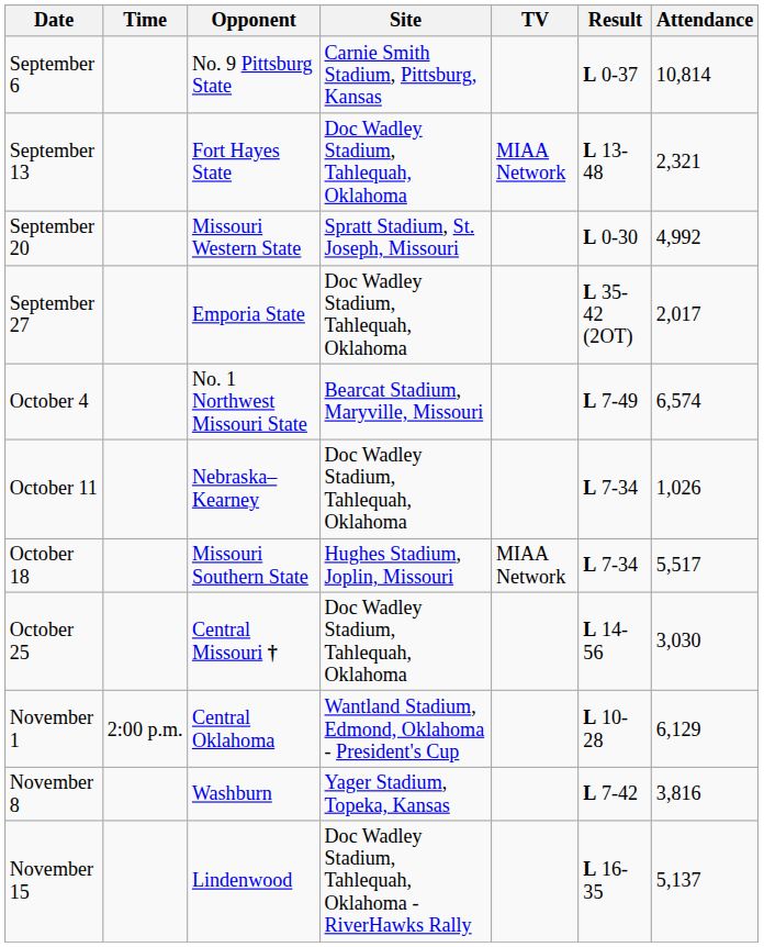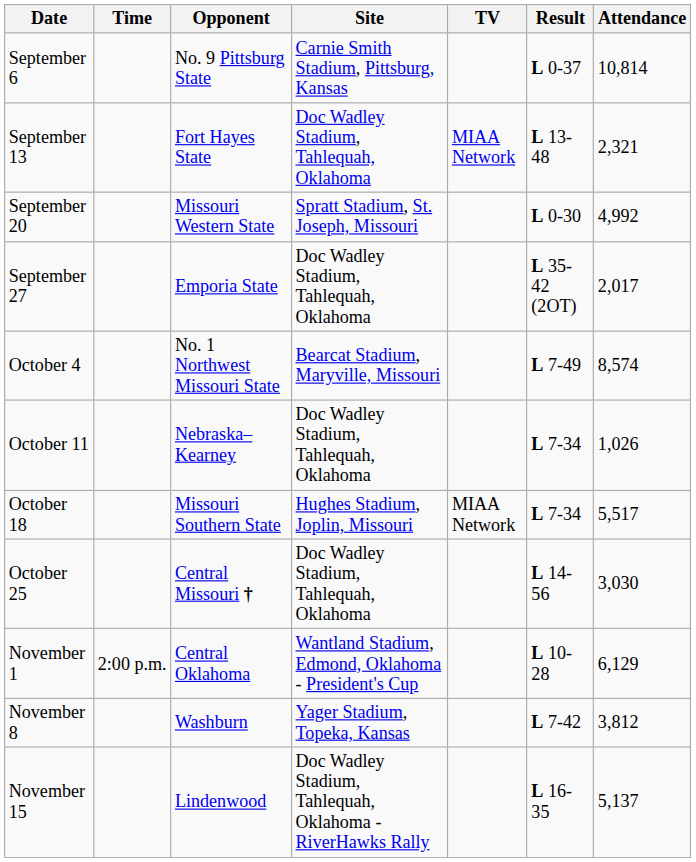 <table class="wikitable">
 <tr>
 <th>Date</th>
 <th>Time</th>
 <th>Opponent</th>
 <th>Site</th>
 <th>TV</th>
 <th>Result</th>
 <th>Attendance</th>
 </tr>
 <tr>
 <td>September 6</td>
 <td></td>
 <td>No. 9 <a href='#'>Pittsburg State</a></td>
 <td><a href='#'>Carnie Smith Stadium</a>, <a href='#'>Pittsburg, Kansas</a></td>
 <td></td>
 <td><strong>L</strong> 0-37</td>
 <td>10,814</td>
 </tr>
 <tr>
 <td>September 13</td>
 <td></td>
 <td><a href='#'>Fort Hayes State</a></td>
 <td><a href='#'>Doc Wadley Stadium</a>, <a href='#'>Tahlequah, Oklahoma</a></td>
 <td><a href='#'>MIAA Network</a></td>
 <td><strong>L</strong> 13-48</td>
 <td>2,321</td>
 </tr>
 <tr>
 <td>September 20</td>
 <td></td>
 <td><a href='#'>Missouri Western State</a></td>
 <td><a href='#'>Spratt Stadium</a>, <a href='#'>St. Joseph, Missouri</a></td>
 <td></td>
 <td><strong>L</strong> 0-30</td>
 <td>4,992</td>
 </tr>
 <tr>
 <td>September 27</td>
 <td></td>
 <td><a href='#'>Emporia State</a></td>
 <td>Doc Wadley Stadium, Tahlequah, Oklahoma</td>
 <td></td>
 <td><strong>L</strong> 35-42 (2OT)</td>
 <td>2,017</td>
 </tr>
 <tr>
 <td>October 4</td>
 <td></td>
 <td>No. 1 <a href='#'>Northwest Missouri State</a></td>
 <td><a href='#'>Bearcat Stadium</a>, <a href='#'>Maryville, Missouri</a></td>
 <td></td>
 <td><strong>L</strong> 7-49</td>
-<td>6,574</td>
+<td>8,574</td>
 </tr>
 <tr>
 <td>October 11</td>
 <td></td>
 <td><a href='#'>Nebraska–Kearney</a></td>
 <td>Doc Wadley Stadium, Tahlequah, Oklahoma</td>
 <td></td>
 <td><strong>L</strong> 7-34</td>
 <td>1,026</td>
 </tr>
 <tr>
 <td>October 18</td>
 <td></td>
 <td><a href='#'>Missouri Southern State</a></td>
 <td><a href='#'>Hughes Stadium</a>, <a href='#'>Joplin, Missouri</a></td>
 <td>MIAA Network</td>
 <td><strong>L</strong> 7-34</td>
 <td>5,517</td>
 </tr>
 <tr>
 <td>October 25</td>
 <td></td>
 <td><a href='#'>Central Missouri</a> <strong>†</strong></td>
 <td>Doc Wadley Stadium, Tahlequah, Oklahoma</td>
 <td></td>
 <td><strong>L</strong> 14-56</td>
 <td>3,030</td>
 </tr>
 <tr>
 <td>November 1</td>
 <td>2:00 p.m.</td>
 <td><a href='#'>Central Oklahoma</a></td>
 <td><a href='#'>Wantland Stadium</a>, <a href='#'>Edmond, Oklahoma</a> - <a href='#'>President's Cup</a></td>
 <td></td>
 <td><strong>L</strong> 10-28</td>
 <td>6,129</td>
 </tr>
 <tr>
 <td>November 8</td>
 <td></td>
 <td><a href='#'>Washburn</a></td>
 <td><a href='#'>Yager Stadium</a>, <a href='#'>Topeka, Kansas</a></td>
 <td></td>
 <td><strong>L</strong> 7-42</td>
-<td>3,816</td>
+<td>3,812</td>
 </tr>
 <tr>
 <td>November 15</td>
 <td></td>
 <td><a href='#'>Lindenwood</a></td>
 <td>Doc Wadley Stadium, Tahlequah, Oklahoma - <a href='#'>RiverHawks Rally</a></td>
 <td></td>
 <td><strong>L</strong> 16-35</td>
 <td>5,137</td>
 </tr>
 </table>
